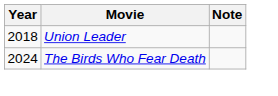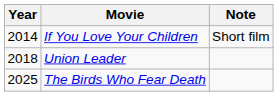 <table class="wikitable sortable">
 <tr>
 <th>Year</th>
 <th>Movie</th>
 <th>Note</th>
 </tr>
 <tr>
+<td>2014</td>
+<td><em><a href='#'>If You Love Your Children</a></em></td>
+<td>Short film</td>
+</tr>
+<tr>
 <td>2018</td>
 <td><em><a href='#'>Union Leader</a></em></td>
 <td></td>
 </tr>
 <tr>
-<td>2024</td>
+<td>2025</td>
 <td><em><a href='#'>The Birds Who Fear Death</a></em></td>
 <td></td>
 </tr>
 </table>
